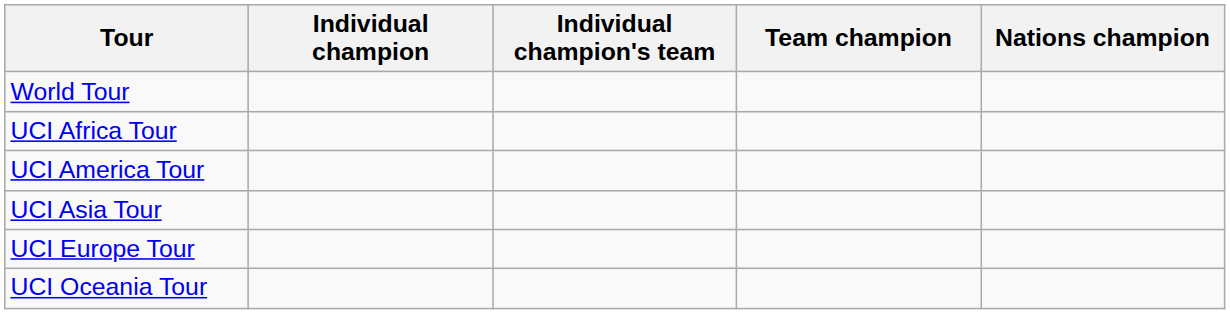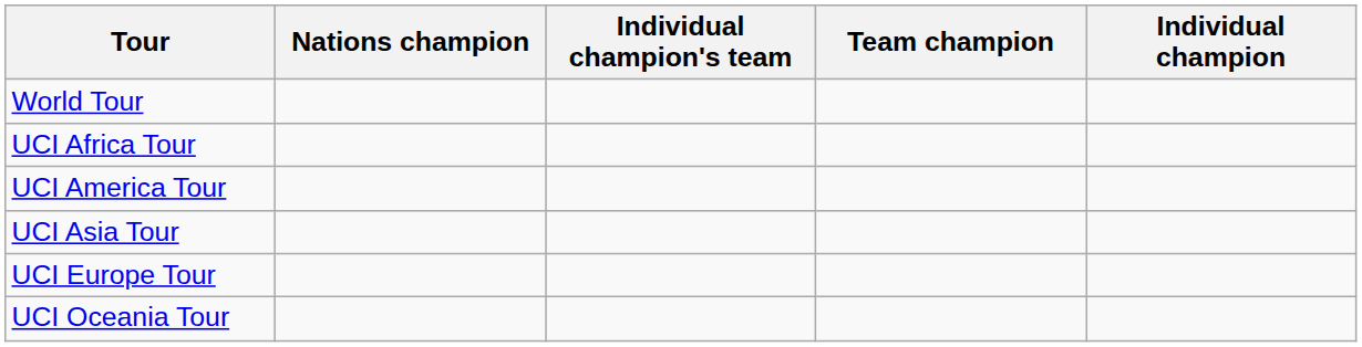 <table class="wikitable sortable">
 <tr>
 <th width="150px">Tour</th>
-<th width="150px">Individual champion</th>
+<th width="150px">Nations champion</th>
 <th width="150px">Individual champion's team</th>
 <th width="150px">Team champion</th>
-<th width="150px">Nations champion</th>
+<th width="150px">Individual champion</th>
 </tr>
 <tr>
 <td><a href='#'>World Tour</a></td>
 <td></td>
 <td></td>
 <td></td>
 <td></td>
 </tr>
 <tr>
 <td><a href='#'>UCI Africa Tour</a></td>
 <td></td>
 <td></td>
 <td></td>
 <td></td>
 </tr>
 <tr>
 <td><a href='#'>UCI America Tour</a></td>
 <td></td>
 <td></td>
 <td></td>
 <td></td>
 </tr>
 <tr>
 <td><a href='#'>UCI Asia Tour</a></td>
 <td></td>
 <td></td>
 <td></td>
 <td></td>
 </tr>
 <tr>
 <td><a href='#'>UCI Europe Tour</a></td>
 <td></td>
 <td></td>
 <td></td>
 <td></td>
 </tr>
 <tr>
 <td><a href='#'>UCI Oceania Tour</a></td>
 <td></td>
 <td></td>
 <td></td>
 <td></td>
 </tr>
 </table>
